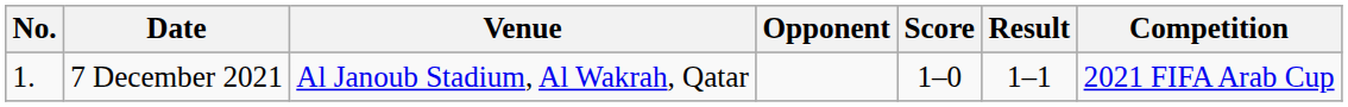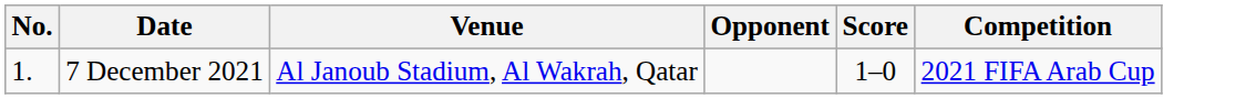 <table class="wikitable sortable">
 <tr>
 <th>No.</th>
 <th>Date</th>
 <th>Venue</th>
 <th>Opponent</th>
 <th>Score</th>
-<th>Result</th>
 <th>Competition</th>
 </tr>
 <tr>
 <td>1.</td>
 <td>7 December 2021</td>
 <td><a href='#'>Al Janoub Stadium</a>, <a href='#'>Al Wakrah</a>, Qatar</td>
 <td></td>
 <td align=center>1–0</td>
-<td align=center>1–1</td>
 <td><a href='#'>2021 FIFA Arab Cup</a></td>
 </tr>
 </table>
